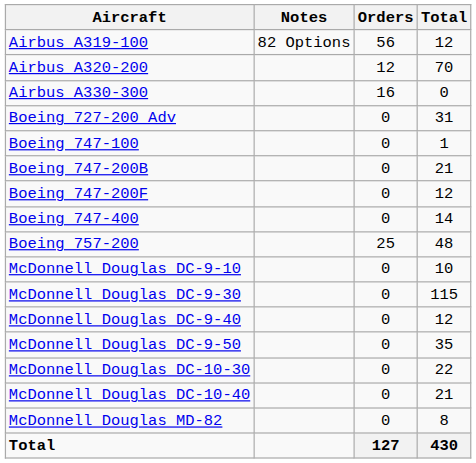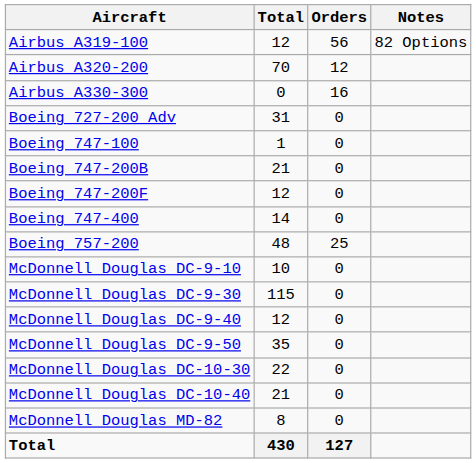 <table class="wikitable" style="margin:0.5em auto">
 <tr>
 <th>Aircraft</th>
+<th>Total</th>
+<th>Orders</th>
 <th>Notes</th>
-<th>Orders</th>
-<th>Total</th>
 </tr>
 <tr>
 <td><a href='#'>Airbus A319-100</a></td>
+<td align="center">12</td>
+<td align="center">56</td>
 <td>82 Options</td>
-<td align="center">56</td>
-<td align="center">12</td>
 </tr>
 <tr>
 <td><a href='#'>Airbus A320-200</a></td>
+<td align="center">70</td>
+<td align="center">12</td>
 <td></td>
-<td align="center">12</td>
-<td align="center">70</td>
 </tr>
 <tr>
 <td><a href='#'>Airbus A330-300</a></td>
+<td align="center">0</td>
+<td align="center">16</td>
 <td></td>
-<td align="center">16</td>
-<td align="center">0</td>
 </tr>
 <tr>
 <td><a href='#'>Boeing 727-200 Adv</a></td>
+<td align="center">31</td>
+<td align="center">0</td>
 <td></td>
-<td align="center">0</td>
-<td align="center">31</td>
 </tr>
 <tr>
 <td><a href='#'>Boeing 747-100</a></td>
+<td align="center">1</td>
+<td align="center">0</td>
 <td></td>
-<td align="center">0</td>
-<td align="center">1</td>
 </tr>
 <tr>
 <td><a href='#'>Boeing 747-200B</a></td>
+<td align="center">21</td>
+<td align="center">0</td>
 <td></td>
-<td align="center">0</td>
-<td align="center">21</td>
 </tr>
 <tr>
 <td><a href='#'>Boeing 747-200F</a></td>
+<td align="center">12</td>
+<td align="center">0</td>
 <td></td>
-<td align="center">0</td>
-<td align="center">12</td>
 </tr>
 <tr>
 <td><a href='#'>Boeing 747-400</a></td>
+<td align="center">14</td>
+<td align="center">0</td>
 <td></td>
-<td align="center">0</td>
-<td align="center">14</td>
 </tr>
 <tr>
 <td><a href='#'>Boeing 757-200</a></td>
+<td align="center">48</td>
+<td align="center">25</td>
 <td></td>
-<td align="center">25</td>
-<td align="center">48</td>
 </tr>
 <tr>
 <td><a href='#'>McDonnell Douglas DC-9-10</a></td>
+<td align="center">10</td>
+<td align="center">0</td>
 <td></td>
-<td align="center">0</td>
-<td align="center">10</td>
 </tr>
 <tr>
 <td><a href='#'>McDonnell Douglas DC-9-30</a></td>
+<td align="center">115</td>
+<td align="center">0</td>
 <td></td>
-<td align="center">0</td>
-<td align="center">115</td>
 </tr>
 <tr>
 <td><a href='#'>McDonnell Douglas DC-9-40</a></td>
+<td align="center">12</td>
+<td align="center">0</td>
 <td></td>
-<td align="center">0</td>
-<td align="center">12</td>
 </tr>
 <tr>
 <td><a href='#'>McDonnell Douglas DC-9-50</a></td>
+<td align="center">35</td>
+<td align="center">0</td>
 <td></td>
-<td align="center">0</td>
-<td align="center">35</td>
 </tr>
 <tr>
 <td><a href='#'>McDonnell Douglas DC-10-30</a></td>
+<td align="center">22</td>
+<td align="center">0</td>
 <td></td>
-<td align="center">0</td>
-<td align="center">22</td>
 </tr>
 <tr>
 <td><a href='#'>McDonnell Douglas DC-10-40</a></td>
+<td align="center">21</td>
+<td align="center">0</td>
 <td></td>
-<td align="center">0</td>
-<td align="center">21</td>
 </tr>
 <tr>
 <td><a href='#'>McDonnell Douglas MD-82</a></td>
+<td align="center">8</td>
+<td align="center">0</td>
 <td></td>
-<td align="center">0</td>
-<td align="center">8</td>
 </tr>
 <tr>
 <td><strong>Total</strong></td>
+<th>430</th>
+<th>127</th>
 <td></td>
-<th>127</th>
-<th>430</th>
 </tr>
 </table>
